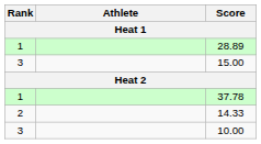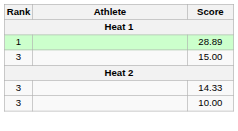 <table class="wikitable" style="text-align:center;">
 <tr>
 <th width=40>Rank</th>
 <th width=250>Athlete</th>
 <th width=70>Score</th>
 </tr>
 <tr>
 <th colspan=3>Heat 1</th>
 </tr>
 <tr bgcolor="ccffcc">
 <td>1</td>
 <td align=left></td>
 <td>28.89</td>
 </tr>
 <tr>
 <td>3</td>
 <td align=left></td>
 <td>15.00</td>
 </tr>
 <tr>
 <th colspan=3>Heat 2</th>
 </tr>
-<tr bgcolor="ccffcc">
-<td>1</td>
-<td align=left></td>
-<td>37.78</td>
-</tr>
 <tr>
-<td>2</td>
+<td>3</td>
 <td align=left></td>
 <td>14.33</td>
 </tr>
 <tr>
 <td>3</td>
 <td align=left></td>
 <td>10.00</td>
 </tr>
 </table>
